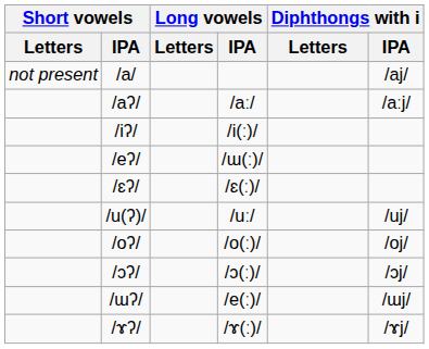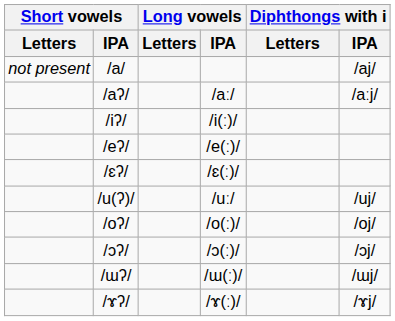 <table class="wikitable">
 <tr align="center">
 <th colspan=2><a href='#'>Short</a> vowels</th>
 <th colspan=2><a href='#'>Long</a> vowels</th>
 <th colspan=2><a href='#'>Diphthongs</a> with i</th>
 </tr>
 <tr>
 <th>Letters</th>
 <th>IPA</th>
 <th>Letters</th>
 <th>IPA</th>
 <th>Letters</th>
 <th>IPA</th>
 </tr>
 <tr align="center">
 <td><em>not present</em></td>
 <td>/a/</td>
 <td></td>
 <td></td>
 <td></td>
 <td>/aj/</td>
 </tr>
 <tr align="center">
 <td></td>
 <td>/aʔ/</td>
 <td></td>
 <td>/aː/</td>
 <td></td>
 <td>/aːj/</td>
 </tr>
 <tr align="center">
 <td></td>
 <td>/iʔ/</td>
 <td></td>
 <td>/i(ː)/</td>
 <td></td>
 <td></td>
 </tr>
 <tr align="center">
 <td></td>
 <td>/eʔ/</td>
 <td></td>
-<td>/ɯ(ː)/</td>
+<td>/e(ː)/</td>
 <td></td>
 <td></td>
 </tr>
 <tr align="center">
 <td></td>
 <td>/ɛʔ/</td>
 <td></td>
 <td>/ɛ(ː)/</td>
 <td></td>
 <td></td>
 </tr>
 <tr align="center">
 <td></td>
 <td>/u(ʔ)/</td>
 <td></td>
 <td>/uː/</td>
 <td></td>
 <td>/uj/</td>
 </tr>
 <tr align="center">
 <td></td>
 <td>/oʔ/</td>
 <td></td>
 <td>/o(ː)/</td>
 <td></td>
 <td>/oj/</td>
 </tr>
 <tr align="center">
 <td></td>
 <td>/ɔʔ/</td>
 <td></td>
 <td>/ɔ(ː)/</td>
 <td></td>
 <td>/ɔj/</td>
 </tr>
 <tr align="center">
 <td></td>
 <td>/ɯʔ/</td>
 <td></td>
-<td>/e(ː)/</td>
+<td>/ɯ(ː)/</td>
 <td></td>
 <td>/ɯj/</td>
 </tr>
 <tr align="center">
 <td></td>
 <td>/ɤʔ/</td>
 <td></td>
 <td>/ɤ(ː)/</td>
 <td></td>
 <td>/ɤj/</td>
 </tr>
 </table>
